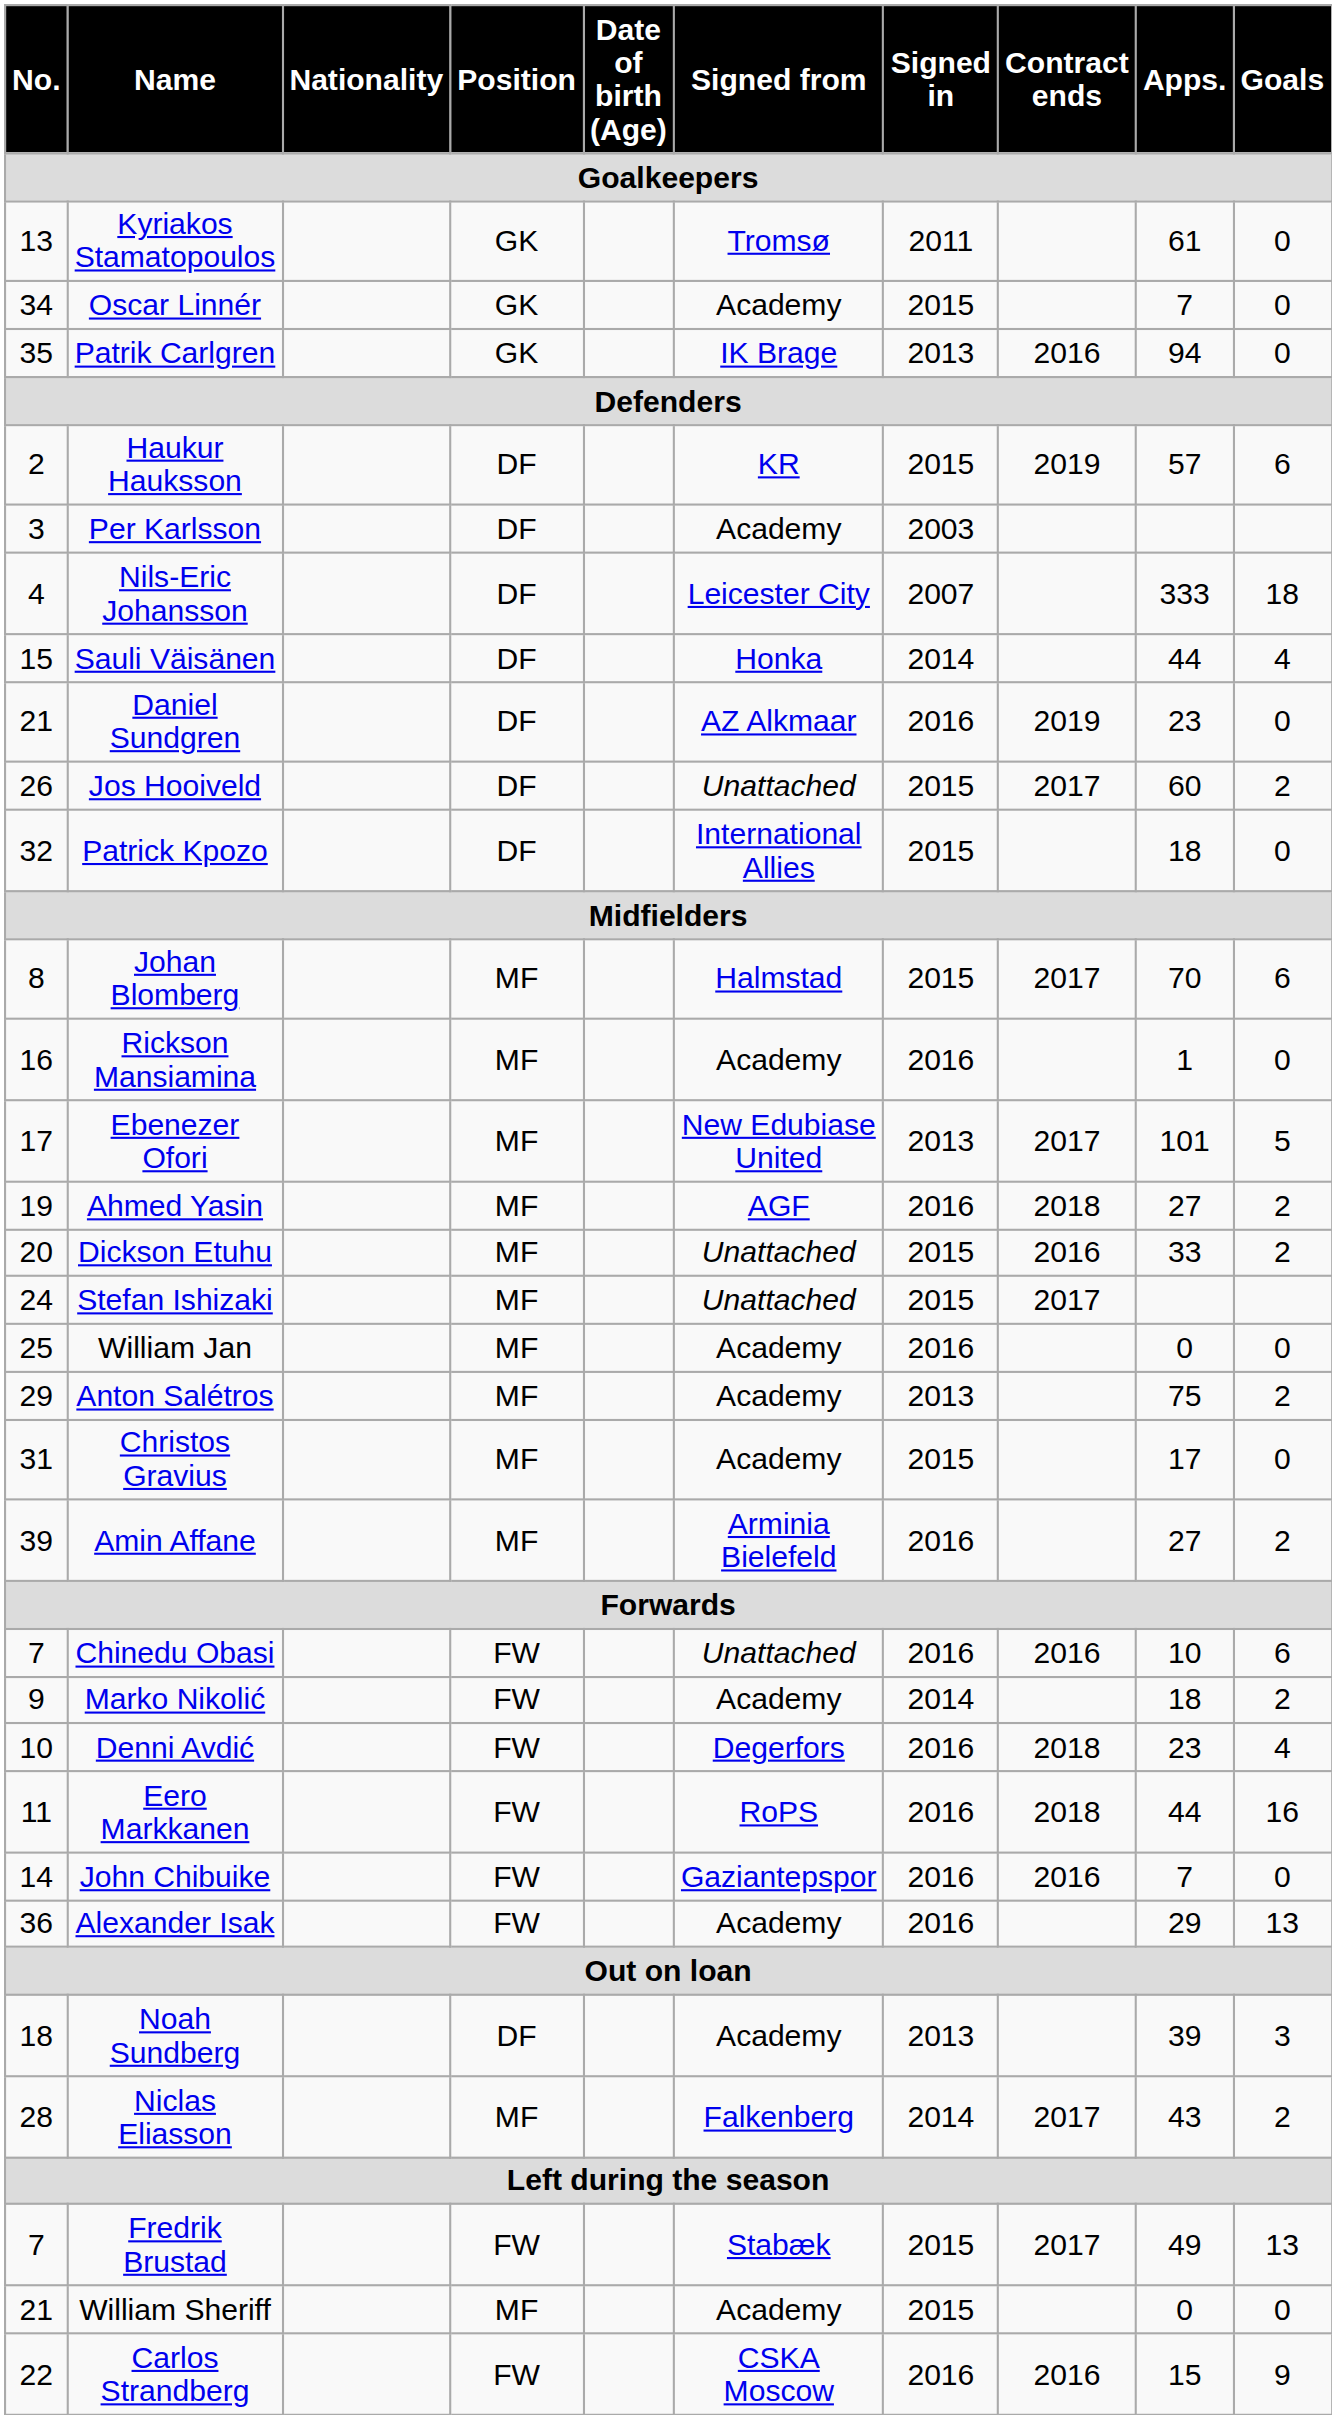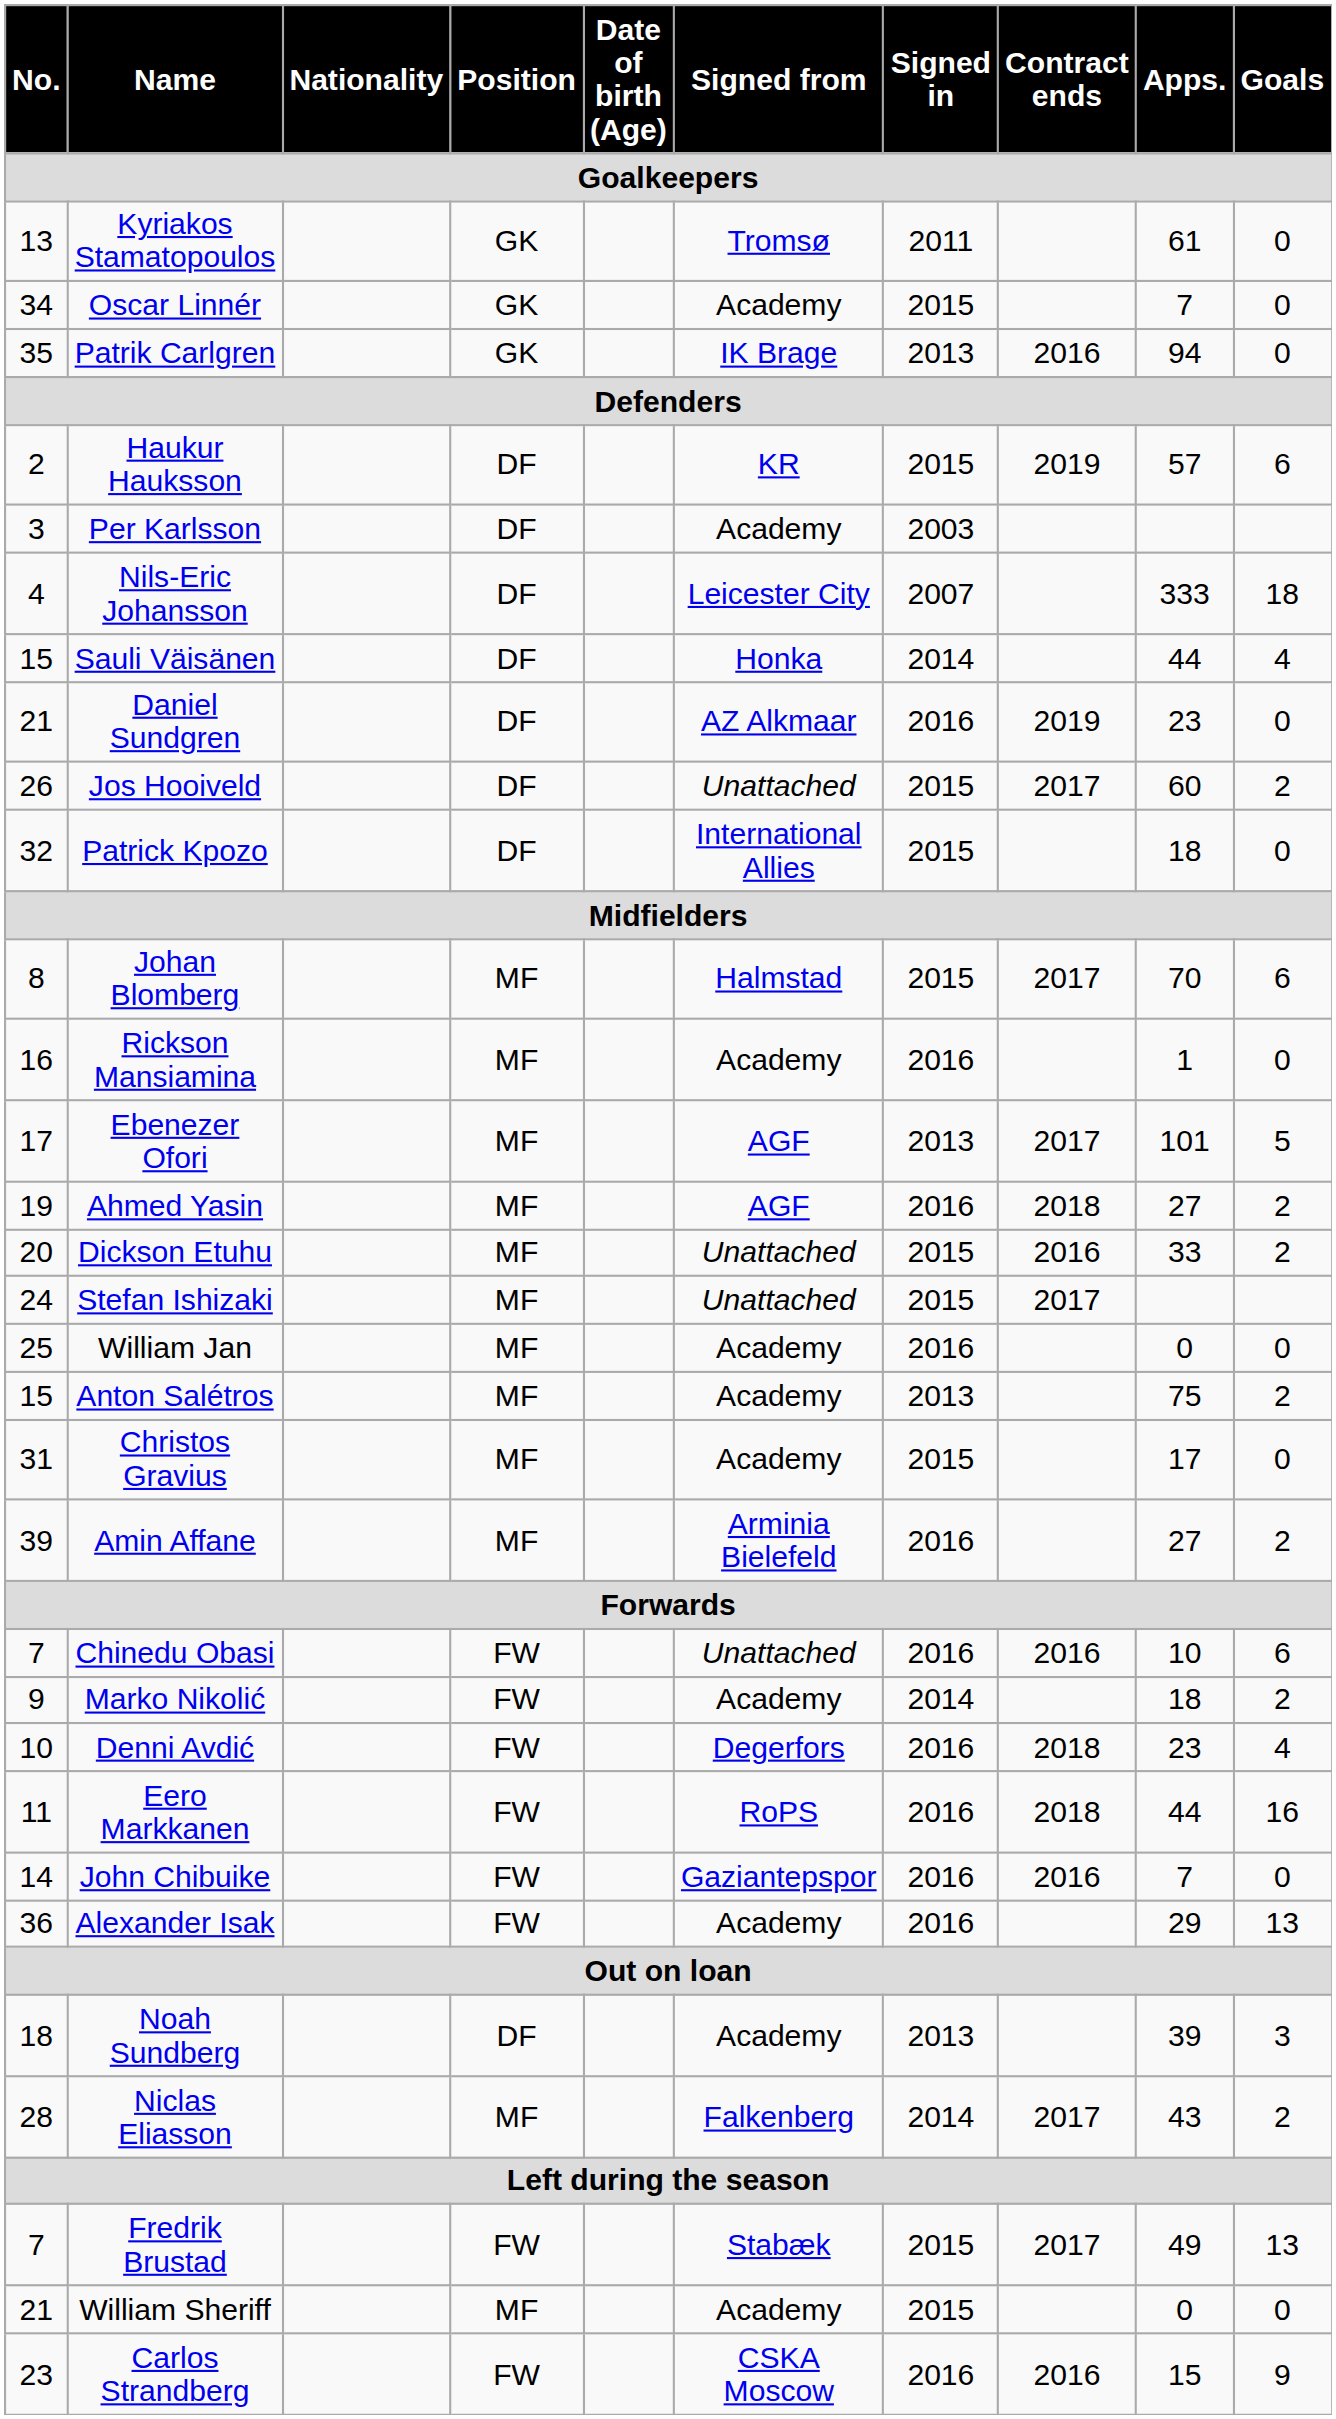 <table class="wikitable"  style="text-align:center; font-size:90%; width:100%;">
 <tr>
 <th style="background:#000000; color:white; text-align:center;">No.</th>
 <th style="background:#000000; color:white; text-align:center;">Name</th>
 <th style="background:#000000; color:white; text-align:center;">Nationality</th>
 <th style="background:#000000; color:white; text-align:center;">Position</th>
 <th style="background:#000000; color:white; text-align:center;">Date of birth (Age)</th>
 <th style="background:#000000; color:white; text-align:center;">Signed from</th>
 <th style="background:#000000; color:white; text-align:center;">Signed in</th>
 <th style="background:#000000; color:white; text-align:center;">Contract ends</th>
 <th style="background:#000000; color:white; text-align:center;">Apps.</th>
 <th style="background:#000000; color:white; text-align:center;">Goals</th>
 </tr>
 <tr>
 <th colspan="11"  style="background:#dcdcdc; text-align:center;">Goalkeepers</th>
 </tr>
 <tr>
 <td>13</td>
 <td><a href='#'>Kyriakos Stamatopoulos</a></td>
 <td></td>
 <td>GK</td>
 <td></td>
 <td><a href='#'>Tromsø</a></td>
 <td>2011</td>
 <td></td>
 <td>61</td>
 <td>0</td>
 </tr>
 <tr>
 <td>34</td>
 <td><a href='#'>Oscar Linnér</a></td>
 <td></td>
 <td>GK</td>
 <td></td>
 <td>Academy</td>
 <td>2015</td>
 <td></td>
 <td>7</td>
 <td>0</td>
 </tr>
 <tr>
 <td>35</td>
 <td><a href='#'>Patrik Carlgren</a></td>
 <td></td>
 <td>GK</td>
 <td></td>
 <td><a href='#'>IK Brage</a></td>
 <td>2013</td>
 <td>2016</td>
 <td>94</td>
 <td>0</td>
 </tr>
 <tr>
 <th colspan="11"  style="background:#dcdcdc; text-align:center;">Defenders</th>
 </tr>
 <tr>
 <td>2</td>
 <td><a href='#'>Haukur Hauksson</a></td>
 <td></td>
 <td>DF</td>
 <td></td>
 <td><a href='#'>KR</a></td>
 <td>2015</td>
 <td>2019</td>
 <td>57</td>
 <td>6</td>
 </tr>
 <tr>
 <td>3</td>
 <td><a href='#'>Per Karlsson</a></td>
 <td></td>
 <td>DF</td>
 <td></td>
 <td>Academy</td>
 <td>2003</td>
 <td></td>
 <td></td>
 <td></td>
 </tr>
 <tr>
 <td>4</td>
 <td><a href='#'>Nils-Eric Johansson</a></td>
 <td></td>
 <td>DF</td>
 <td></td>
 <td><a href='#'>Leicester City</a></td>
 <td>2007</td>
 <td></td>
 <td>333</td>
 <td>18</td>
 </tr>
 <tr>
 <td>15</td>
 <td><a href='#'>Sauli Väisänen</a></td>
 <td></td>
 <td>DF</td>
 <td></td>
 <td><a href='#'>Honka</a></td>
 <td>2014</td>
 <td></td>
 <td>44</td>
 <td>4</td>
 </tr>
 <tr>
 <td>21</td>
 <td><a href='#'>Daniel Sundgren</a></td>
 <td></td>
 <td>DF</td>
 <td></td>
 <td><a href='#'>AZ Alkmaar</a></td>
 <td>2016</td>
 <td>2019</td>
 <td>23</td>
 <td>0</td>
 </tr>
 <tr>
 <td>26</td>
 <td><a href='#'>Jos Hooiveld</a></td>
 <td></td>
 <td>DF</td>
 <td></td>
 <td><em>Unattached</em></td>
 <td>2015</td>
 <td>2017</td>
 <td>60</td>
 <td>2</td>
 </tr>
 <tr>
 <td>32</td>
 <td><a href='#'>Patrick Kpozo</a></td>
 <td></td>
 <td>DF</td>
 <td></td>
 <td><a href='#'>International Allies</a></td>
 <td>2015</td>
 <td></td>
 <td>18</td>
 <td>0</td>
 </tr>
 <tr>
 <th colspan="11"  style="background:#dcdcdc; text-align:center;">Midfielders</th>
 </tr>
 <tr>
 <td>8</td>
 <td><a href='#'>Johan Blomberg</a></td>
 <td></td>
 <td>MF</td>
 <td></td>
 <td><a href='#'>Halmstad</a></td>
 <td>2015</td>
 <td>2017</td>
 <td>70</td>
 <td>6</td>
 </tr>
 <tr>
 <td>16</td>
 <td><a href='#'>Rickson Mansiamina</a></td>
 <td></td>
 <td>MF</td>
 <td></td>
 <td>Academy</td>
 <td>2016</td>
 <td></td>
 <td>1</td>
 <td>0</td>
 </tr>
 <tr>
 <td>17</td>
 <td><a href='#'>Ebenezer Ofori</a></td>
 <td></td>
 <td>MF</td>
 <td></td>
-<td><a href='#'>New Edubiase United</a></td>
+<td><a href='#'>AGF</a></td>
 <td>2013</td>
 <td>2017</td>
 <td>101</td>
 <td>5</td>
 </tr>
 <tr>
 <td>19</td>
 <td><a href='#'>Ahmed Yasin</a></td>
 <td></td>
 <td>MF</td>
 <td></td>
 <td><a href='#'>AGF</a></td>
 <td>2016</td>
 <td>2018</td>
 <td>27</td>
 <td>2</td>
 </tr>
 <tr>
 <td>20</td>
 <td><a href='#'>Dickson Etuhu</a></td>
 <td></td>
 <td>MF</td>
 <td></td>
 <td><em>Unattached</em></td>
 <td>2015</td>
 <td>2016</td>
 <td>33</td>
 <td>2</td>
 </tr>
 <tr>
 <td>24</td>
 <td><a href='#'>Stefan Ishizaki</a></td>
 <td></td>
 <td>MF</td>
 <td></td>
 <td><em>Unattached</em></td>
 <td>2015</td>
 <td>2017</td>
 <td></td>
 <td></td>
 </tr>
 <tr>
 <td>25</td>
 <td>William Jan</td>
 <td></td>
 <td>MF</td>
 <td></td>
 <td>Academy</td>
 <td>2016</td>
 <td></td>
 <td>0</td>
 <td>0</td>
 </tr>
 <tr>
-<td>29</td>
+<td>15</td>
 <td><a href='#'>Anton Salétros</a></td>
 <td></td>
 <td>MF</td>
 <td></td>
 <td>Academy</td>
 <td>2013</td>
 <td></td>
 <td>75</td>
 <td>2</td>
 </tr>
 <tr>
 <td>31</td>
 <td><a href='#'>Christos Gravius</a></td>
 <td></td>
 <td>MF</td>
 <td></td>
 <td>Academy</td>
 <td>2015</td>
 <td></td>
 <td>17</td>
 <td>0</td>
 </tr>
 <tr>
 <td>39</td>
 <td><a href='#'>Amin Affane</a></td>
 <td></td>
 <td>MF</td>
 <td></td>
 <td><a href='#'>Arminia Bielefeld</a></td>
 <td>2016</td>
 <td></td>
 <td>27</td>
 <td>2</td>
 </tr>
 <tr>
 <th colspan="11"  style="background:#dcdcdc; text-align:center;">Forwards</th>
 </tr>
 <tr>
 <td>7</td>
 <td><a href='#'>Chinedu Obasi</a></td>
 <td></td>
 <td>FW</td>
 <td></td>
 <td><em>Unattached</em></td>
 <td>2016</td>
 <td>2016</td>
 <td>10</td>
 <td>6</td>
 </tr>
 <tr>
 <td>9</td>
 <td><a href='#'>Marko Nikolić</a></td>
 <td></td>
 <td>FW</td>
 <td></td>
 <td>Academy</td>
 <td>2014</td>
 <td></td>
 <td>18</td>
 <td>2</td>
 </tr>
 <tr>
 <td>10</td>
 <td><a href='#'>Denni Avdić</a></td>
 <td></td>
 <td>FW</td>
 <td></td>
 <td><a href='#'>Degerfors</a></td>
 <td>2016</td>
 <td>2018</td>
 <td>23</td>
 <td>4</td>
 </tr>
 <tr>
 <td>11</td>
 <td><a href='#'>Eero Markkanen</a></td>
 <td></td>
 <td>FW</td>
 <td></td>
 <td><a href='#'>RoPS</a></td>
 <td>2016</td>
 <td>2018</td>
 <td>44</td>
 <td>16</td>
 </tr>
 <tr>
 <td>14</td>
 <td><a href='#'>John Chibuike</a></td>
 <td></td>
 <td>FW</td>
 <td></td>
 <td><a href='#'>Gaziantepspor</a></td>
 <td>2016</td>
 <td>2016</td>
 <td>7</td>
 <td>0</td>
 </tr>
 <tr>
 <td>36</td>
 <td><a href='#'>Alexander Isak</a></td>
 <td></td>
 <td>FW</td>
 <td></td>
 <td>Academy</td>
 <td>2016</td>
 <td></td>
 <td>29</td>
 <td>13</td>
 </tr>
 <tr>
 <th colspan="11"  style="background:#dcdcdc; text-align:center;">Out on loan</th>
 </tr>
 <tr>
 <td>18</td>
 <td><a href='#'>Noah Sundberg</a></td>
 <td></td>
 <td>DF</td>
 <td></td>
 <td>Academy</td>
 <td>2013</td>
 <td></td>
 <td>39</td>
 <td>3</td>
 </tr>
 <tr>
 <td>28</td>
 <td><a href='#'>Niclas Eliasson</a></td>
 <td></td>
 <td>MF</td>
 <td></td>
 <td><a href='#'>Falkenberg</a></td>
 <td>2014</td>
 <td>2017</td>
 <td>43</td>
 <td>2</td>
 </tr>
 <tr>
 <th colspan="11"  style="background:#dcdcdc; text-align:center;">Left during the season</th>
 </tr>
 <tr>
 <td>7</td>
 <td><a href='#'>Fredrik Brustad</a></td>
 <td></td>
 <td>FW</td>
 <td></td>
 <td><a href='#'>Stabæk</a></td>
 <td>2015</td>
 <td>2017</td>
 <td>49</td>
 <td>13</td>
 </tr>
 <tr>
 <td>21</td>
 <td>William Sheriff</td>
 <td></td>
 <td>MF</td>
 <td></td>
 <td>Academy</td>
 <td>2015</td>
 <td></td>
 <td>0</td>
 <td>0</td>
 </tr>
 <tr>
-<td>22</td>
+<td>23</td>
 <td><a href='#'>Carlos Strandberg</a></td>
 <td></td>
 <td>FW</td>
 <td></td>
 <td><a href='#'>CSKA Moscow</a></td>
 <td>2016</td>
 <td>2016</td>
 <td>15</td>
 <td>9</td>
 </tr>
 </table>
